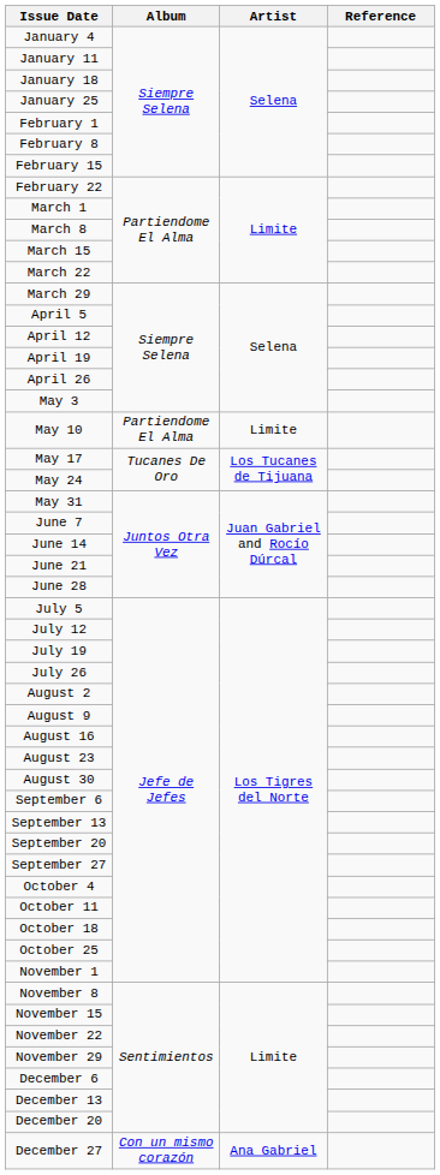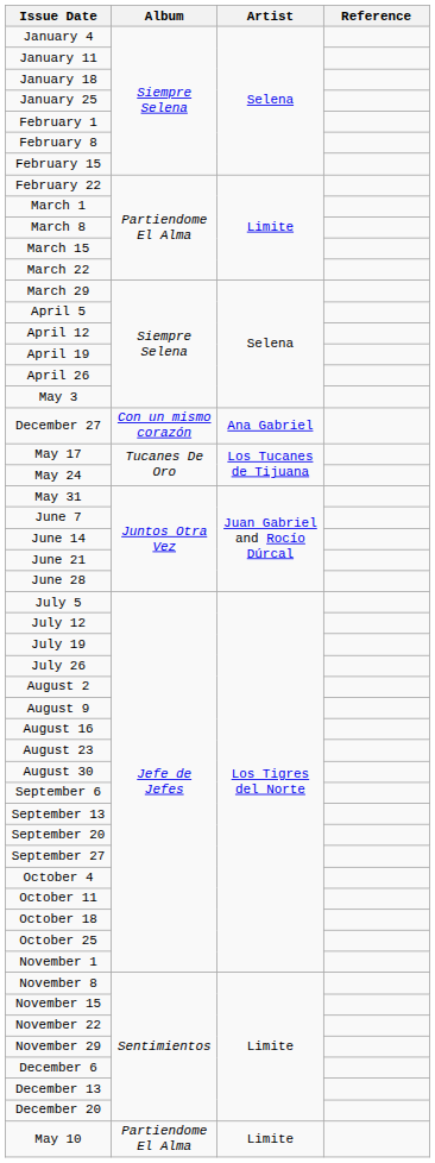 <table class="wikitable" style="text-align: center">
 <tr>
 <th width="100"><strong>Issue Date</strong></th>
 <th width="100"><strong>Album</strong></th>
 <th width="100"><strong>Artist</strong></th>
 <th width="100" class="unsortable"><strong>Reference</strong></th>
 </tr>
 <tr>
 <td>January 4</td>
 <td rowspan="7"><em><a href='#'>Siempre Selena</a></em></td>
 <td rowspan="7"><a href='#'>Selena</a></td>
 <td></td>
 </tr>
 <tr>
 <td>January 11</td>
 <td></td>
 </tr>
 <tr>
 <td>January 18</td>
 <td></td>
 </tr>
 <tr>
 <td>January 25</td>
 <td></td>
 </tr>
 <tr>
 <td>February 1</td>
 <td></td>
 </tr>
 <tr>
 <td>February 8</td>
 <td></td>
 </tr>
 <tr>
 <td>February 15</td>
 <td></td>
 </tr>
 <tr>
 <td>February 22</td>
 <td rowspan="5"><em>Partiendome El Alma</em></td>
 <td rowspan="5"><a href='#'>Limite</a></td>
 <td></td>
 </tr>
 <tr>
 <td>March 1</td>
 <td></td>
 </tr>
 <tr>
 <td>March 8</td>
 <td></td>
 </tr>
 <tr>
 <td>March 15</td>
 <td></td>
 </tr>
 <tr>
 <td>March 22</td>
 <td></td>
 </tr>
 <tr>
 <td>March 29</td>
 <td rowspan="6"><em>Siempre Selena</em> </td>
 <td rowspan="6">Selena</td>
 <td></td>
 </tr>
 <tr>
 <td>April 5</td>
 <td></td>
 </tr>
 <tr>
 <td>April 12</td>
 <td></td>
 </tr>
 <tr>
 <td>April 19</td>
 <td></td>
 </tr>
 <tr>
 <td>April 26</td>
 <td></td>
 </tr>
 <tr>
 <td>May 3</td>
 <td></td>
 </tr>
 <tr>
-<td>May 10</td>
-<td><em>Partiendome El Alma</em> </td>
-<td>Limite</td>
+<td>December 27</td>
+<td><em><a href='#'>Con un mismo corazón</a></em></td>
+<td><a href='#'>Ana Gabriel</a></td>
 <td></td>
 </tr>
 <tr>
 <td>May 17</td>
 <td rowspan="2"><em>Tucanes De Oro</em></td>
 <td rowspan="2"><a href='#'>Los Tucanes de Tijuana</a></td>
 <td></td>
 </tr>
 <tr>
 <td>May 24</td>
 <td></td>
 </tr>
 <tr>
 <td>May 31</td>
 <td rowspan="5"><em><a href='#'>Juntos Otra Vez</a></em></td>
 <td rowspan="5"><a href='#'>Juan Gabriel</a> and <a href='#'>Rocío Dúrcal</a></td>
 <td></td>
 </tr>
 <tr>
 <td>June 7</td>
 <td></td>
 </tr>
 <tr>
 <td>June 14</td>
 <td></td>
 </tr>
 <tr>
 <td>June 21</td>
 <td></td>
 </tr>
 <tr>
 <td>June 28</td>
 <td></td>
 </tr>
 <tr>
 <td>July 5</td>
 <td rowspan="18"><em><a href='#'>Jefe de Jefes</a></em></td>
 <td rowspan="18"><a href='#'>Los Tigres del Norte</a></td>
 <td></td>
 </tr>
 <tr>
 <td>July 12</td>
 <td></td>
 </tr>
 <tr>
 <td>July 19</td>
 <td></td>
 </tr>
 <tr>
 <td>July 26</td>
 <td></td>
 </tr>
 <tr>
 <td>August  2</td>
 <td></td>
 </tr>
 <tr>
 <td>August  9</td>
 <td></td>
 </tr>
 <tr>
 <td>August  16</td>
 <td></td>
 </tr>
 <tr>
 <td>August  23</td>
 <td></td>
 </tr>
 <tr>
 <td>August  30</td>
 <td></td>
 </tr>
 <tr>
 <td>September 6</td>
 <td></td>
 </tr>
 <tr>
 <td>September 13</td>
 <td></td>
 </tr>
 <tr>
 <td>September 20</td>
 <td></td>
 </tr>
 <tr>
 <td>September 27</td>
 <td></td>
 </tr>
 <tr>
 <td>October 4</td>
 <td></td>
 </tr>
 <tr>
 <td>October 11</td>
 <td></td>
 </tr>
 <tr>
 <td>October 18</td>
 <td></td>
 </tr>
 <tr>
 <td>October 25</td>
 <td></td>
 </tr>
 <tr>
 <td>November 1</td>
 <td></td>
 </tr>
 <tr>
 <td>November 8</td>
 <td rowspan="7"><em>Sentimientos</em></td>
 <td rowspan="7">Limite</td>
 <td></td>
 </tr>
 <tr>
 <td>November 15</td>
 <td></td>
 </tr>
 <tr>
 <td>November 22</td>
 <td></td>
 </tr>
 <tr>
 <td>November 29</td>
 <td></td>
 </tr>
 <tr>
 <td>December 6</td>
 <td></td>
 </tr>
 <tr>
 <td>December 13</td>
 <td></td>
 </tr>
 <tr>
 <td>December 20</td>
 <td></td>
 </tr>
 <tr>
-<td>December 27</td>
-<td><em><a href='#'>Con un mismo corazón</a></em></td>
-<td><a href='#'>Ana Gabriel</a></td>
+<td>May 10</td>
+<td><em>Partiendome El Alma</em> </td>
+<td>Limite</td>
 <td></td>
 </tr>
 </table>
